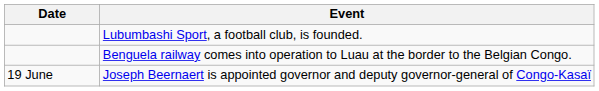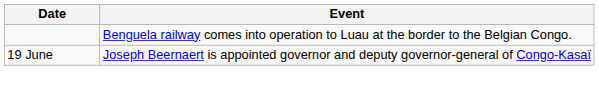 <table class=wikitable>
 <tr>
 <th style="width:7em">Date</th>
 <th>Event</th>
-</tr>
-<tr>
-<td></td>
-<td><a href='#'>Lubumbashi Sport</a>, a football club, is founded.</td>
 </tr>
 <tr>
 <td></td>
 <td><a href='#'>Benguela railway</a> comes into operation to Luau at the border to the Belgian Congo.</td>
 </tr>
 <tr>
 <td>19 June</td>
 <td><a href='#'>Joseph Beernaert</a> is appointed governor and deputy governor-general of <a href='#'>Congo-Kasaï</a></td>
 </tr>
 </table>
